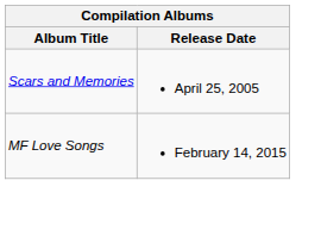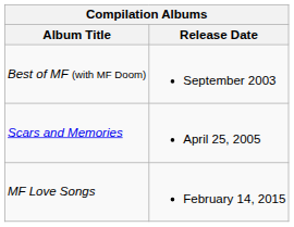 <table class="wikitable">
 <tr>
 <th colspan=2>Compilation Albums</th>
 </tr>
 <tr>
 <th>Album Title</th>
 <th>Release Date</th>
+</tr>
+<tr>
+<td><em>Best of MF</em> <small>(with MF Doom)</small></td>
+<td><br><ul><li>September 2003</li></ul></td>
 </tr>
 <tr>
 <td><em><a href='#'>Scars and Memories</a></em></td>
 <td><br><ul><li>April 25, 2005</li></ul></td>
 </tr>
 <tr>
 <td><em>MF Love Songs</em></td>
 <td><br><ul><li>February 14, 2015</li></ul></td>
 </tr>
 </table>
